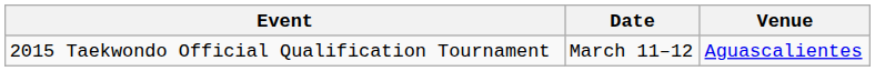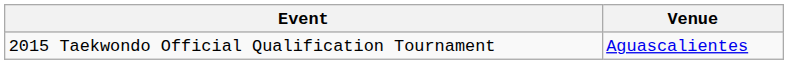 <table class="wikitable" width=600>
 <tr>
 <th>Event</th>
-<th>Date</th>
 <th>Venue</th>
 </tr>
 <tr>
 <td>2015 Taekwondo Official Qualification Tournament</td>
-<td>March 11–12</td>
 <td> <a href='#'>Aguascalientes</a></td>
 </tr>
 </table>
